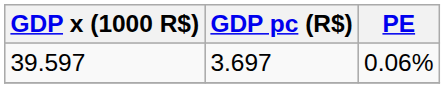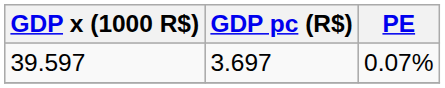 <table class="wikitable" border="1">
 <tr>
 <th><a href='#'>GDP</a> x (1000 R$)</th>
 <th><a href='#'>GDP pc</a> (R$)</th>
 <th><a href='#'>PE</a></th>
 </tr>
 <tr>
 <td>39.597</td>
 <td>3.697</td>
-<td>0.06%</td>
+<td>0.07%</td>
 </tr>
 <tr>
 </tr>
 </table>
